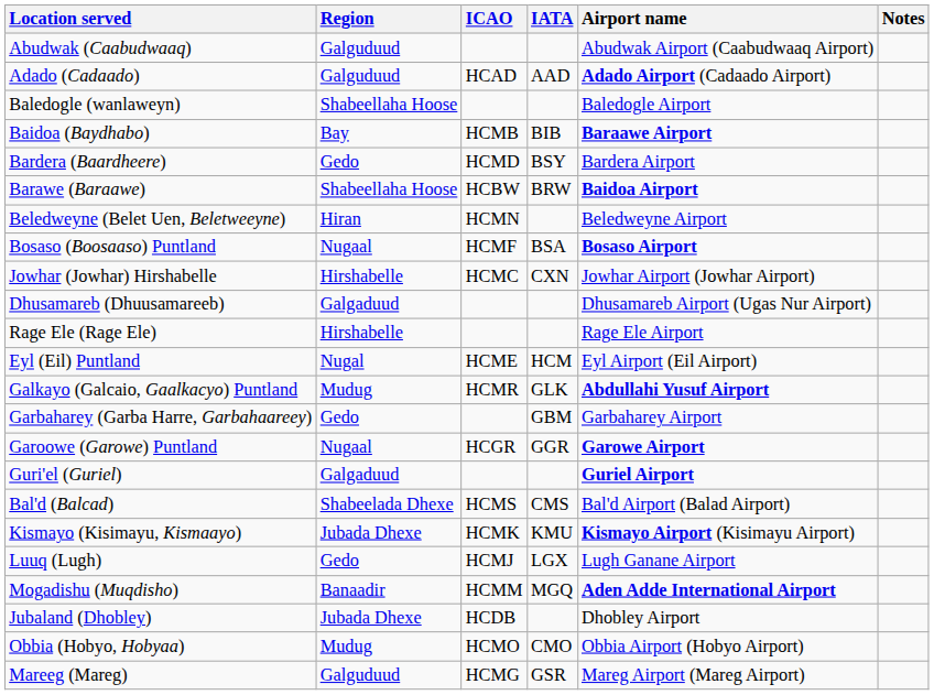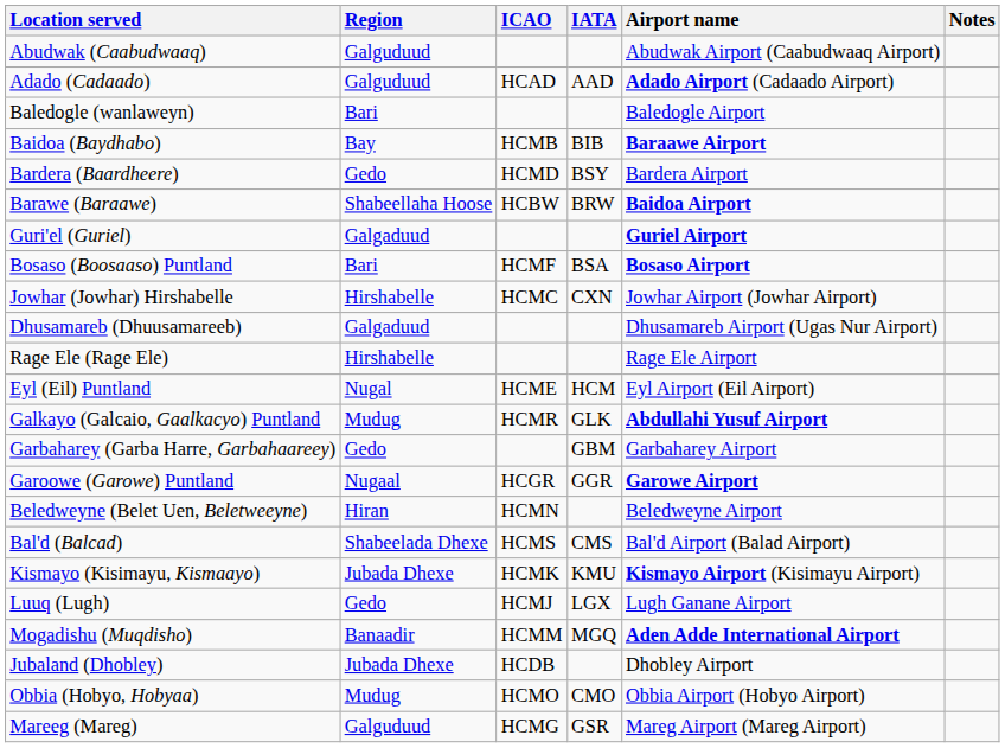 <table class="wikitable sortable">
 <tr valign=baseline>
 <th style="text-align:left; white-space:nowrap;"><a href='#'>Location served</a></th>
 <th style="text-align:left; white-space:nowrap;"><a href='#'>Region</a></th>
 <th style="text-align:left;"><a href='#'>ICAO</a></th>
 <th style="text-align:left;"><a href='#'>IATA</a></th>
 <th style="text-align:left; white-space:nowrap;">Airport name</th>
 <th style="text-align:left; white-space:nowrap;">Notes</th>
 </tr>
 <tr valign="top">
 <td><a href='#'>Abudwak</a> (<em>Caabudwaaq</em>)</td>
 <td><a href='#'>Galguduud</a></td>
 <td></td>
 <td></td>
 <td><a href='#'>Abudwak Airport</a> (Caabudwaaq Airport)</td>
 <td></td>
 </tr>
 <tr valign="top">
 <td><a href='#'>Adado</a> (<em>Cadaado</em>)</td>
 <td><a href='#'>Galguduud</a></td>
 <td>HCAD</td>
 <td>AAD</td>
 <td><strong><a href='#'>Adado Airport</a></strong> (Cadaado Airport)</td>
 <td></td>
 </tr>
 <tr valign="top">
 <td>Baledogle (wanlaweyn)</td>
-<td><a href='#'>Shabeellaha Hoose</a></td>
+<td><a href='#'>Bari</a></td>
 <td></td>
 <td></td>
 <td><a href='#'>Baledogle Airport</a></td>
 <td></td>
 </tr>
 <tr valign="top">
 <td><a href='#'>Baidoa</a> (<em>Baydhabo</em>)</td>
 <td><a href='#'>Bay</a></td>
 <td>HCMB</td>
 <td>BIB</td>
 <td><strong><a href='#'>Baraawe Airport</a></strong></td>
 <td></td>
 </tr>
 <tr valign="top">
 <td><a href='#'>Bardera</a> (<em>Baardheere</em>)</td>
 <td><a href='#'>Gedo</a></td>
 <td>HCMD</td>
 <td>BSY</td>
 <td><a href='#'>Bardera Airport</a></td>
 </tr>
 <tr valign="top">
 <td><a href='#'>Barawe</a> (<em>Baraawe</em>)</td>
 <td><a href='#'>Shabeellaha Hoose</a></td>
 <td>HCBW</td>
 <td>BRW</td>
 <td><strong><a href='#'>Baidoa Airport</a></strong></td>
 <td></td>
 </tr>
 <tr valign="top">
-<td><a href='#'>Beledweyne</a> (Belet Uen, <em>Beletweeyne</em>)</td>
-<td><a href='#'>Hiran</a></td>
-<td>HCMN</td>
+<td><a href='#'>Guri'el</a> (<em>Guriel</em>)</td>
+<td><a href='#'>Galgaduud</a></td>
 <td></td>
-<td><a href='#'>Beledweyne Airport</a></td>
+<td></td>
+<td><strong><a href='#'>Guriel Airport</a></strong></td>
 <td></td>
 </tr>
 <tr valign="top">
 <td><a href='#'>Bosaso</a> (<em>Boosaaso</em>) <a href='#'>Puntland</a></td>
-<td><a href='#'>Nugaal</a></td>
+<td><a href='#'>Bari</a></td>
 <td>HCMF</td>
 <td>BSA</td>
 <td><strong><a href='#'>Bosaso Airport</a></strong></td>
 <td></td>
 </tr>
 <tr valign="top">
 <td><a href='#'>Jowhar</a> (Jowhar) Hirshabelle</td>
 <td><a href='#'>Hirshabelle</a></td>
 <td>HCMC</td>
 <td>CXN</td>
 <td><a href='#'>Jowhar Airport</a> (Jowhar Airport)</td>
 <td></td>
 </tr>
 <tr valign="top">
 <td><a href='#'>Dhusamareb</a> (Dhuusamareeb)</td>
 <td><a href='#'>Galgaduud</a></td>
 <td></td>
 <td></td>
 <td><a href='#'>Dhusamareb Airport</a> (Ugas Nur Airport)</td>
 <td></td>
 </tr>
 <tr valign="top">
 <td>Rage Ele (Rage Ele)</td>
 <td><a href='#'>Hirshabelle</a></td>
 <td></td>
 <td></td>
 <td><a href='#'>Rage Ele Airport</a></td>
 <td></td>
 </tr>
 <tr valign="top">
 <td><a href='#'>Eyl</a> (Eil) <a href='#'>Puntland</a></td>
 <td><a href='#'>Nugal</a></td>
 <td>HCME</td>
 <td>HCM</td>
 <td><a href='#'>Eyl Airport</a> (Eil Airport)</td>
 <td></td>
 </tr>
 <tr valign="top">
 <td><a href='#'>Galkayo</a> (Galcaio, <em>Gaalkacyo</em>) <a href='#'>Puntland</a></td>
 <td><a href='#'>Mudug</a></td>
 <td>HCMR</td>
 <td>GLK</td>
 <td><strong><a href='#'>Abdullahi Yusuf Airport</a></strong></td>
 <td></td>
 </tr>
 <tr valign="top">
 <td><a href='#'>Garbaharey</a> (Garba Harre, <em>Garbahaareey</em>)</td>
 <td><a href='#'>Gedo</a></td>
 <td></td>
 <td>GBM</td>
 <td><a href='#'>Garbaharey Airport</a></td>
 <td></td>
 </tr>
 <tr valign="top">
 <td><a href='#'>Garoowe</a> (<em>Garowe</em>) <a href='#'>Puntland</a></td>
 <td><a href='#'>Nugaal</a></td>
 <td>HCGR</td>
 <td>GGR</td>
 <td><strong><a href='#'>Garowe Airport</a></strong></td>
 <td></td>
 </tr>
 <tr valign="top">
-<td><a href='#'>Guri'el</a> (<em>Guriel</em>)</td>
-<td><a href='#'>Galgaduud</a></td>
+<td><a href='#'>Beledweyne</a> (Belet Uen, <em>Beletweeyne</em>)</td>
+<td><a href='#'>Hiran</a></td>
+<td>HCMN</td>
 <td></td>
-<td></td>
-<td><strong><a href='#'>Guriel Airport</a></strong></td>
+<td><a href='#'>Beledweyne Airport</a></td>
 <td></td>
 </tr>
 <tr valign="top">
 <td><a href='#'>Bal'd</a> (<em>Balcad</em>)</td>
 <td><a href='#'>Shabeelada Dhexe</a></td>
 <td>HCMS</td>
 <td>CMS</td>
 <td><a href='#'>Bal'd Airport</a> (Balad Airport)</td>
 <td></td>
 </tr>
 <tr valign="top">
 <td><a href='#'>Kismayo</a> (Kisimayu, <em>Kismaayo</em>)</td>
 <td><a href='#'>Jubada Dhexe</a></td>
 <td>HCMK</td>
 <td>KMU</td>
 <td><strong><a href='#'>Kismayo Airport</a></strong> (Kisimayu Airport)</td>
 <td></td>
 </tr>
 <tr valign="top">
 <td><a href='#'>Luuq</a> (Lugh)</td>
 <td><a href='#'>Gedo</a></td>
 <td>HCMJ</td>
 <td>LGX</td>
 <td><a href='#'>Lugh Ganane Airport</a></td>
 <td></td>
 </tr>
 <tr valign="top">
 <td><a href='#'>Mogadishu</a> (<em>Muqdisho</em>)</td>
 <td><a href='#'>Banaadir</a></td>
 <td>HCMM</td>
 <td>MGQ</td>
 <td><strong><a href='#'>Aden Adde International Airport</a></strong></td>
 <td></td>
 </tr>
 <tr valign="top">
 <td><a href='#'>Jubaland</a> (<a href='#'>Dhobley</a>)</td>
 <td><a href='#'>Jubada Dhexe</a></td>
 <td>HCDB</td>
 <td></td>
 <td>Dhobley Airport</td>
 <td></td>
 </tr>
 <tr valign="top">
 <td><a href='#'>Obbia</a> (Hobyo, <em>Hobyaa</em>)</td>
 <td><a href='#'>Mudug</a></td>
 <td>HCMO</td>
 <td>CMO</td>
 <td><a href='#'>Obbia Airport</a> (Hobyo Airport)</td>
 <td></td>
 </tr>
 <tr valign="top">
 <td><a href='#'>Mareeg</a> (Mareg)</td>
 <td><a href='#'>Galguduud</a></td>
 <td>HCMG</td>
 <td>GSR</td>
 <td><a href='#'>Mareg Airport</a> (Mareg Airport)</td>
 <td></td>
 </tr>
 </table>
